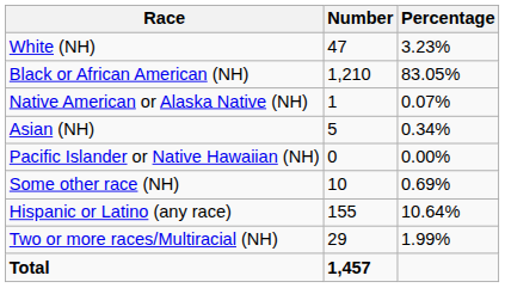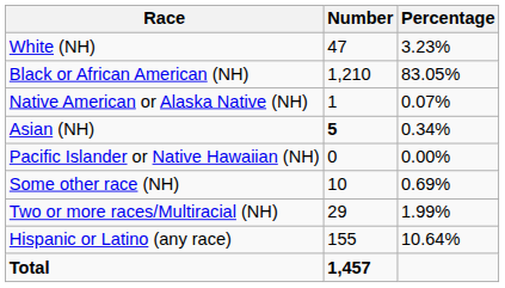 <table class="wikitable">
 <tr>
 <th>Race</th>
 <th>Number</th>
 <th>Percentage</th>
 </tr>
 <tr>
 <td><a href='#'>White</a> (NH)</td>
 <td>47</td>
 <td>3.23%</td>
 </tr>
 <tr>
 <td><a href='#'>Black or African American</a> (NH)</td>
 <td>1,210</td>
 <td>83.05%</td>
 </tr>
 <tr>
 <td><a href='#'>Native American</a> or <a href='#'>Alaska Native</a> (NH)</td>
 <td>1</td>
 <td>0.07%</td>
 </tr>
 <tr>
 <td><a href='#'>Asian</a> (NH)</td>
-<td>5</td>
+<td><strong>5</strong></td>
 <td>0.34%</td>
 </tr>
 <tr>
 <td><a href='#'>Pacific Islander</a> or <a href='#'>Native Hawaiian</a> (NH)</td>
 <td>0</td>
 <td>0.00%</td>
 </tr>
 <tr>
 <td><a href='#'>Some other race</a> (NH)</td>
 <td>10</td>
 <td>0.69%</td>
 </tr>
 <tr>
+<td><a href='#'>Two or more races/Multiracial</a> (NH)</td>
+<td>29</td>
+<td>1.99%</td>
+</tr>
+<tr>
 <td><a href='#'>Hispanic or Latino</a> (any race)</td>
 <td>155</td>
 <td>10.64%</td>
-</tr>
-<tr>
-<td><a href='#'>Two or more races/Multiracial</a> (NH)</td>
-<td>29</td>
-<td>1.99%</td>
 </tr>
 <tr>
 <td><strong>Total</strong></td>
 <td><strong>1,457</strong></td>
 </tr>
 </table>
